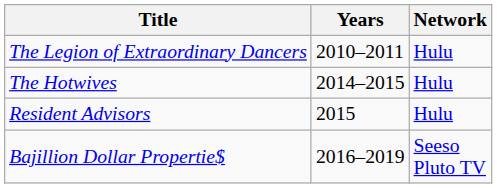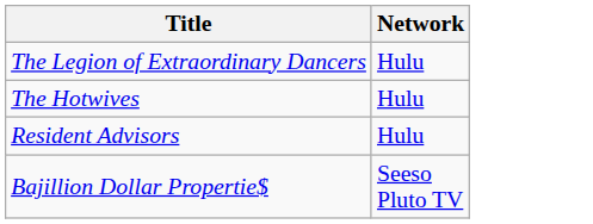 <table class="wikitable sortable">
 <tr>
 <th>Title</th>
-<th>Years</th>
 <th>Network</th>
 </tr>
 <tr>
 <td><em><a href='#'>The Legion of Extraordinary Dancers</a></em></td>
-<td>2010–2011</td>
 <td><a href='#'>Hulu</a></td>
 </tr>
 <tr>
 <td><em><a href='#'>The Hotwives</a></em></td>
-<td>2014–2015</td>
 <td><a href='#'>Hulu</a></td>
 </tr>
 <tr>
 <td><em><a href='#'>Resident Advisors</a></em></td>
-<td>2015</td>
 <td><a href='#'>Hulu</a></td>
 </tr>
 <tr>
 <td><em><a href='#'>Bajillion Dollar Propertie$</a></em></td>
-<td>2016–2019</td>
 <td><a href='#'>Seeso</a><br><a href='#'>Pluto TV</a></td>
 </tr>
 </table>
